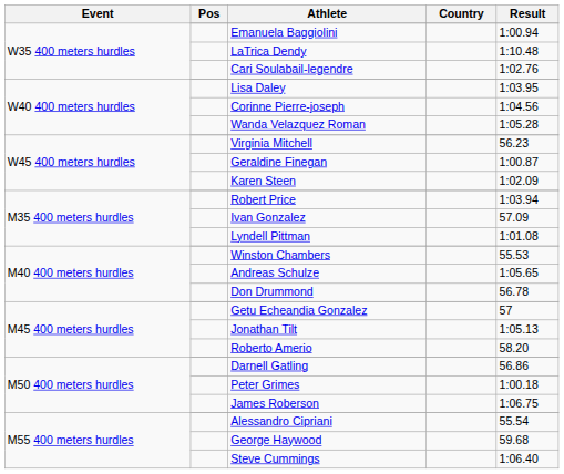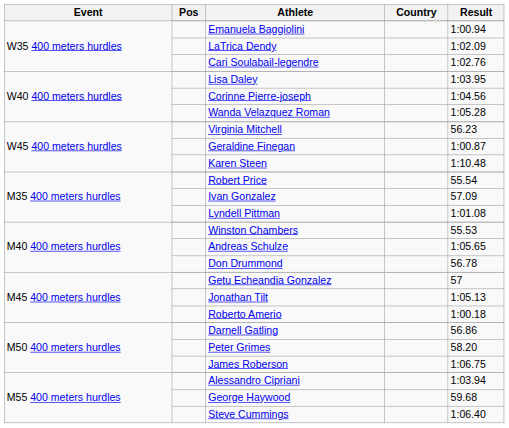 <table class="wikitable" style="width:60%;">
 <tr>
 <th>Event</th>
 <th>Pos</th>
 <th>Athlete</th>
 <th>Country</th>
 <th>Result</th>
 </tr>
 <tr>
 <td rowspan="4">W35 <a href='#'>400 meters hurdles</a></td>
 </tr>
 <tr>
 <td align=center></td>
 <td align=left><a href='#'>Emanuela Baggiolini</a></td>
 <td align=left></td>
 <td>1:00.94</td>
 </tr>
 <tr>
 <td align=center></td>
 <td align=left><a href='#'>LaTrica Dendy</a></td>
 <td align=left></td>
-<td>1:10.48</td>
+<td>1:02.09</td>
 </tr>
 <tr>
 <td align=center></td>
 <td align=left><a href='#'>Cari Soulabail-legendre</a></td>
 <td align=left></td>
 <td>1:02.76</td>
 </tr>
 <tr>
 <td rowspan="4">W40 <a href='#'>400 meters hurdles</a></td>
 </tr>
 <tr>
 <td align=center></td>
 <td align=left><a href='#'>Lisa Daley</a></td>
 <td align=left></td>
 <td>1:03.95</td>
 </tr>
 <tr>
 <td align=center></td>
 <td align=left><a href='#'>Corinne Pierre-joseph</a></td>
 <td align=left></td>
 <td>1:04.56</td>
 </tr>
 <tr>
 <td align=center></td>
 <td align=left><a href='#'>Wanda Velazquez Roman</a></td>
 <td align=left></td>
 <td>1:05.28</td>
 </tr>
 <tr>
 <td rowspan="4">W45 <a href='#'>400 meters hurdles</a></td>
 </tr>
 <tr>
 <td align=center></td>
 <td align=left><a href='#'>Virginia Mitchell</a></td>
 <td align=left></td>
 <td>56.23</td>
 </tr>
 <tr>
 <td align=center></td>
 <td align=left><a href='#'>Geraldine Finegan</a></td>
 <td align=left></td>
 <td>1:00.87</td>
 </tr>
 <tr>
 <td align=center></td>
 <td align=left><a href='#'>Karen Steen</a></td>
 <td align=left></td>
-<td>1:02.09</td>
+<td>1:10.48</td>
 </tr>
 <tr>
 <td rowspan="4">M35 <a href='#'>400 meters hurdles</a></td>
 </tr>
 <tr>
 <td align=center></td>
 <td align=left><a href='#'>Robert Price</a></td>
 <td align=left></td>
-<td>1:03.94</td>
+<td>55.54</td>
 </tr>
 <tr>
 <td align=center></td>
 <td align=left><a href='#'>Ivan Gonzalez</a></td>
 <td align=left></td>
 <td>57.09</td>
 </tr>
 <tr>
 <td align=center></td>
 <td align=left><a href='#'>Lyndell Pittman</a></td>
 <td align=left></td>
 <td>1:01.08</td>
 </tr>
 <tr>
 <td rowspan="4">M40 <a href='#'>400 meters hurdles</a></td>
 </tr>
 <tr>
 <td align=center></td>
 <td align=left><a href='#'>Winston Chambers</a></td>
 <td align=left></td>
 <td>55.53</td>
 </tr>
 <tr>
 <td align=center></td>
 <td align=left><a href='#'>Andreas Schulze</a></td>
 <td align=left></td>
 <td>1:05.65</td>
 </tr>
 <tr>
 <td align=center></td>
 <td align=left><a href='#'>Don Drummond</a></td>
 <td align=left></td>
 <td>56.78</td>
 </tr>
 <tr>
 <td rowspan="4">M45 <a href='#'>400 meters hurdles</a></td>
 </tr>
 <tr>
 <td align=center></td>
 <td align=left><a href='#'>Getu Echeandia Gonzalez</a></td>
 <td align=left></td>
 <td>57</td>
 </tr>
 <tr>
 <td align=center></td>
 <td align=left><a href='#'>Jonathan Tilt</a></td>
 <td align=left></td>
 <td>1:05.13</td>
 </tr>
 <tr>
 <td align=center></td>
 <td align=left><a href='#'>Roberto Amerio</a></td>
 <td align=left></td>
-<td>58.20</td>
+<td>1:00.18</td>
 </tr>
 <tr>
 <td rowspan="4">M50 <a href='#'>400 meters hurdles</a></td>
 </tr>
 <tr>
 <td align=center></td>
 <td align=left><a href='#'>Darnell Gatling</a></td>
 <td align=left></td>
 <td>56.86</td>
 </tr>
 <tr>
 <td align=center></td>
 <td align=left><a href='#'>Peter Grimes</a></td>
 <td align=left></td>
-<td>1:00.18</td>
+<td>58.20</td>
 </tr>
 <tr>
 <td align=center></td>
 <td align=left><a href='#'>James Roberson</a></td>
 <td align=left></td>
 <td>1:06.75</td>
 </tr>
 <tr>
 <td rowspan="4">M55 <a href='#'>400 meters hurdles</a></td>
 </tr>
 <tr>
 <td align=center></td>
 <td align=left><a href='#'>Alessandro Cipriani</a></td>
 <td align=left></td>
-<td>55.54</td>
+<td>1:03.94</td>
 </tr>
 <tr>
 <td align=center></td>
 <td align=left><a href='#'>George Haywood</a></td>
 <td align=left></td>
 <td>59.68</td>
 </tr>
 <tr>
 <td align=center></td>
 <td align=left><a href='#'>Steve Cummings</a></td>
 <td align=left></td>
 <td>1:06.40</td>
 </tr>
 </table>
